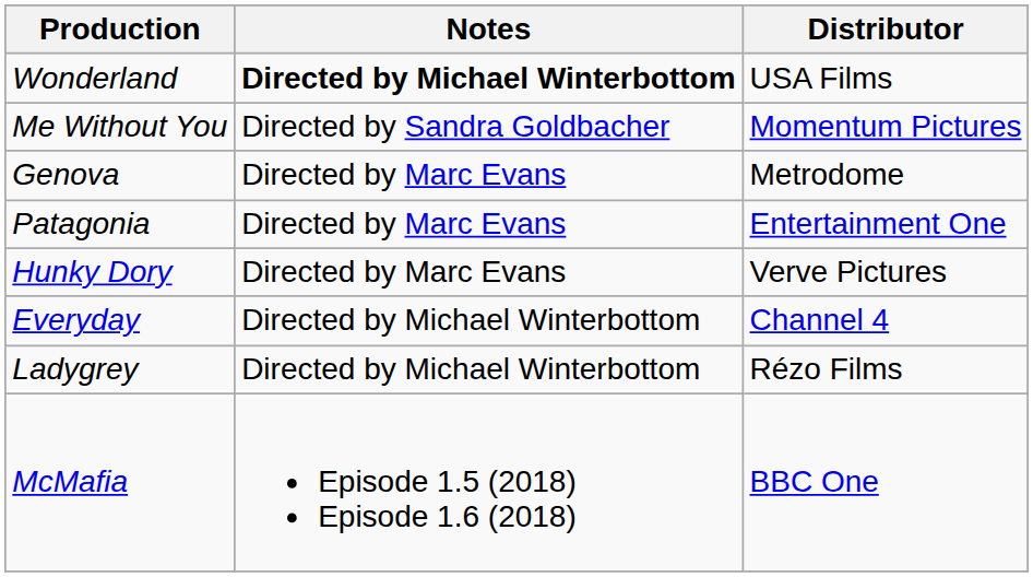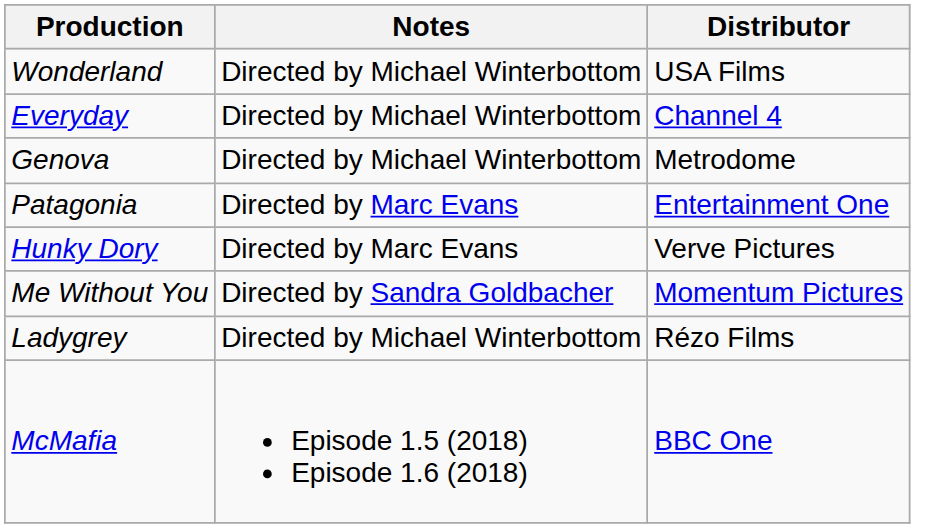 <table class="wikitable">
 <tr style="background:#ccc; text-align:center;">
 <th>Production</th>
 <th>Notes</th>
 <th>Distributor</th>
 </tr>
 <tr>
 <td><em>Wonderland</em></td>
-<td><strong>Directed by Michael Winterbottom</strong></td>
+<td>Directed by Michael Winterbottom</td>
 <td>USA Films</td>
 </tr>
 <tr>
-<td><em>Me Without You</em></td>
-<td>Directed by <a href='#'>Sandra Goldbacher</a></td>
-<td><a href='#'>Momentum Pictures</a></td>
+<td><em><a href='#'>Everyday</a></em></td>
+<td>Directed by Michael Winterbottom</td>
+<td><a href='#'>Channel 4</a></td>
 </tr>
 <tr>
 <td><em>Genova</em></td>
-<td>Directed by <a href='#'>Marc Evans</a></td>
+<td>Directed by Michael Winterbottom</td>
 <td>Metrodome</td>
 </tr>
 <tr>
 <td><em>Patagonia</em></td>
 <td>Directed by <a href='#'>Marc Evans</a></td>
 <td><a href='#'>Entertainment One</a></td>
 </tr>
 <tr>
 <td><em><a href='#'>Hunky Dory</a></em></td>
 <td>Directed by Marc Evans</td>
 <td>Verve Pictures</td>
 </tr>
 <tr>
-<td><em><a href='#'>Everyday</a></em></td>
-<td>Directed by Michael Winterbottom</td>
-<td><a href='#'>Channel 4</a></td>
+<td><em>Me Without You</em></td>
+<td>Directed by <a href='#'>Sandra Goldbacher</a></td>
+<td><a href='#'>Momentum Pictures</a></td>
 </tr>
 <tr>
 <td><em>Ladygrey</em></td>
 <td>Directed by Michael Winterbottom</td>
 <td>Rézo Films</td>
 </tr>
 <tr>
 <td><em><a href='#'>McMafia</a></em></td>
 <td><br><ul><li>Episode 1.5 (2018)</li><li>Episode 1.6 (2018)</li></ul></td>
 <td><a href='#'>BBC One</a></td>
 </tr>
 </table>
